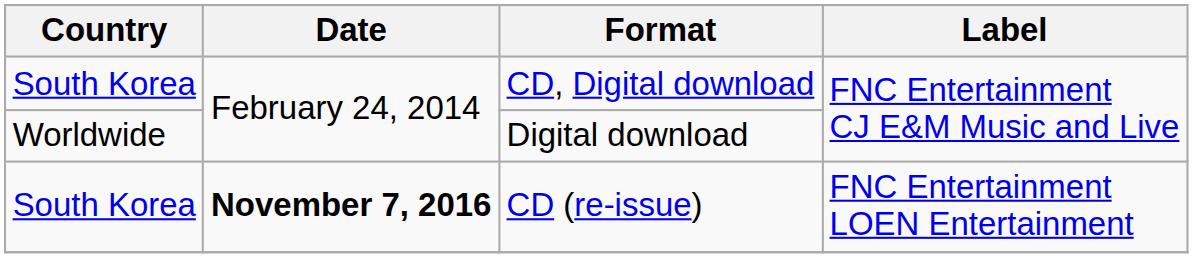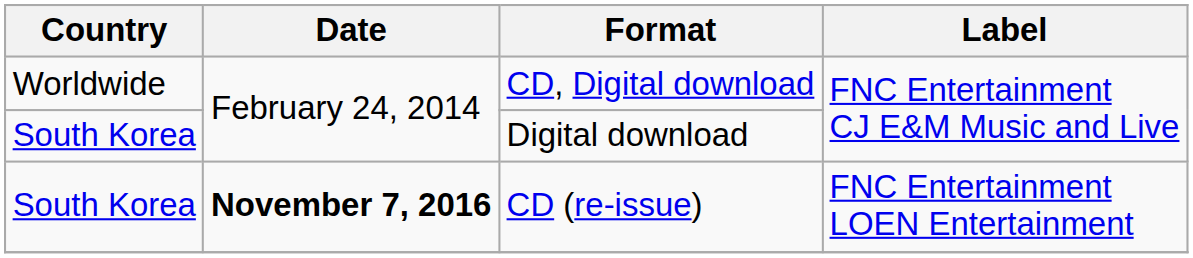 <table class="wikitable">
 <tr>
 <th>Country</th>
 <th>Date</th>
 <th>Format</th>
 <th>Label</th>
 </tr>
 <tr>
-<td rowspan=1><a href='#'>South Korea</a></td>
+<td rowspan=1>Worldwide</td>
 <td rowspan=2>February 24, 2014</td>
 <td><a href='#'>CD</a>, <a href='#'>Digital download</a></td>
 <td rowspan=2><a href='#'>FNC Entertainment</a><br><a href='#'>CJ E&M Music and Live</a></td>
 </tr>
 <tr>
-<td rowspan=1>Worldwide</td>
+<td rowspan=1><a href='#'>South Korea</a></td>
 <td>Digital download</td>
 </tr>
 <tr>
 <td rowspan=1><a href='#'>South Korea</a></td>
 <td rowspan=1><strong>November 7, 2016</strong></td>
 <td rowspan=1><a href='#'>CD</a> (<a href='#'>re-issue</a>)</td>
 <td rowspan=1><a href='#'>FNC Entertainment</a><br><a href='#'>LOEN Entertainment</a></td>
 </tr>
 <tr>
 </tr>
 </table>
